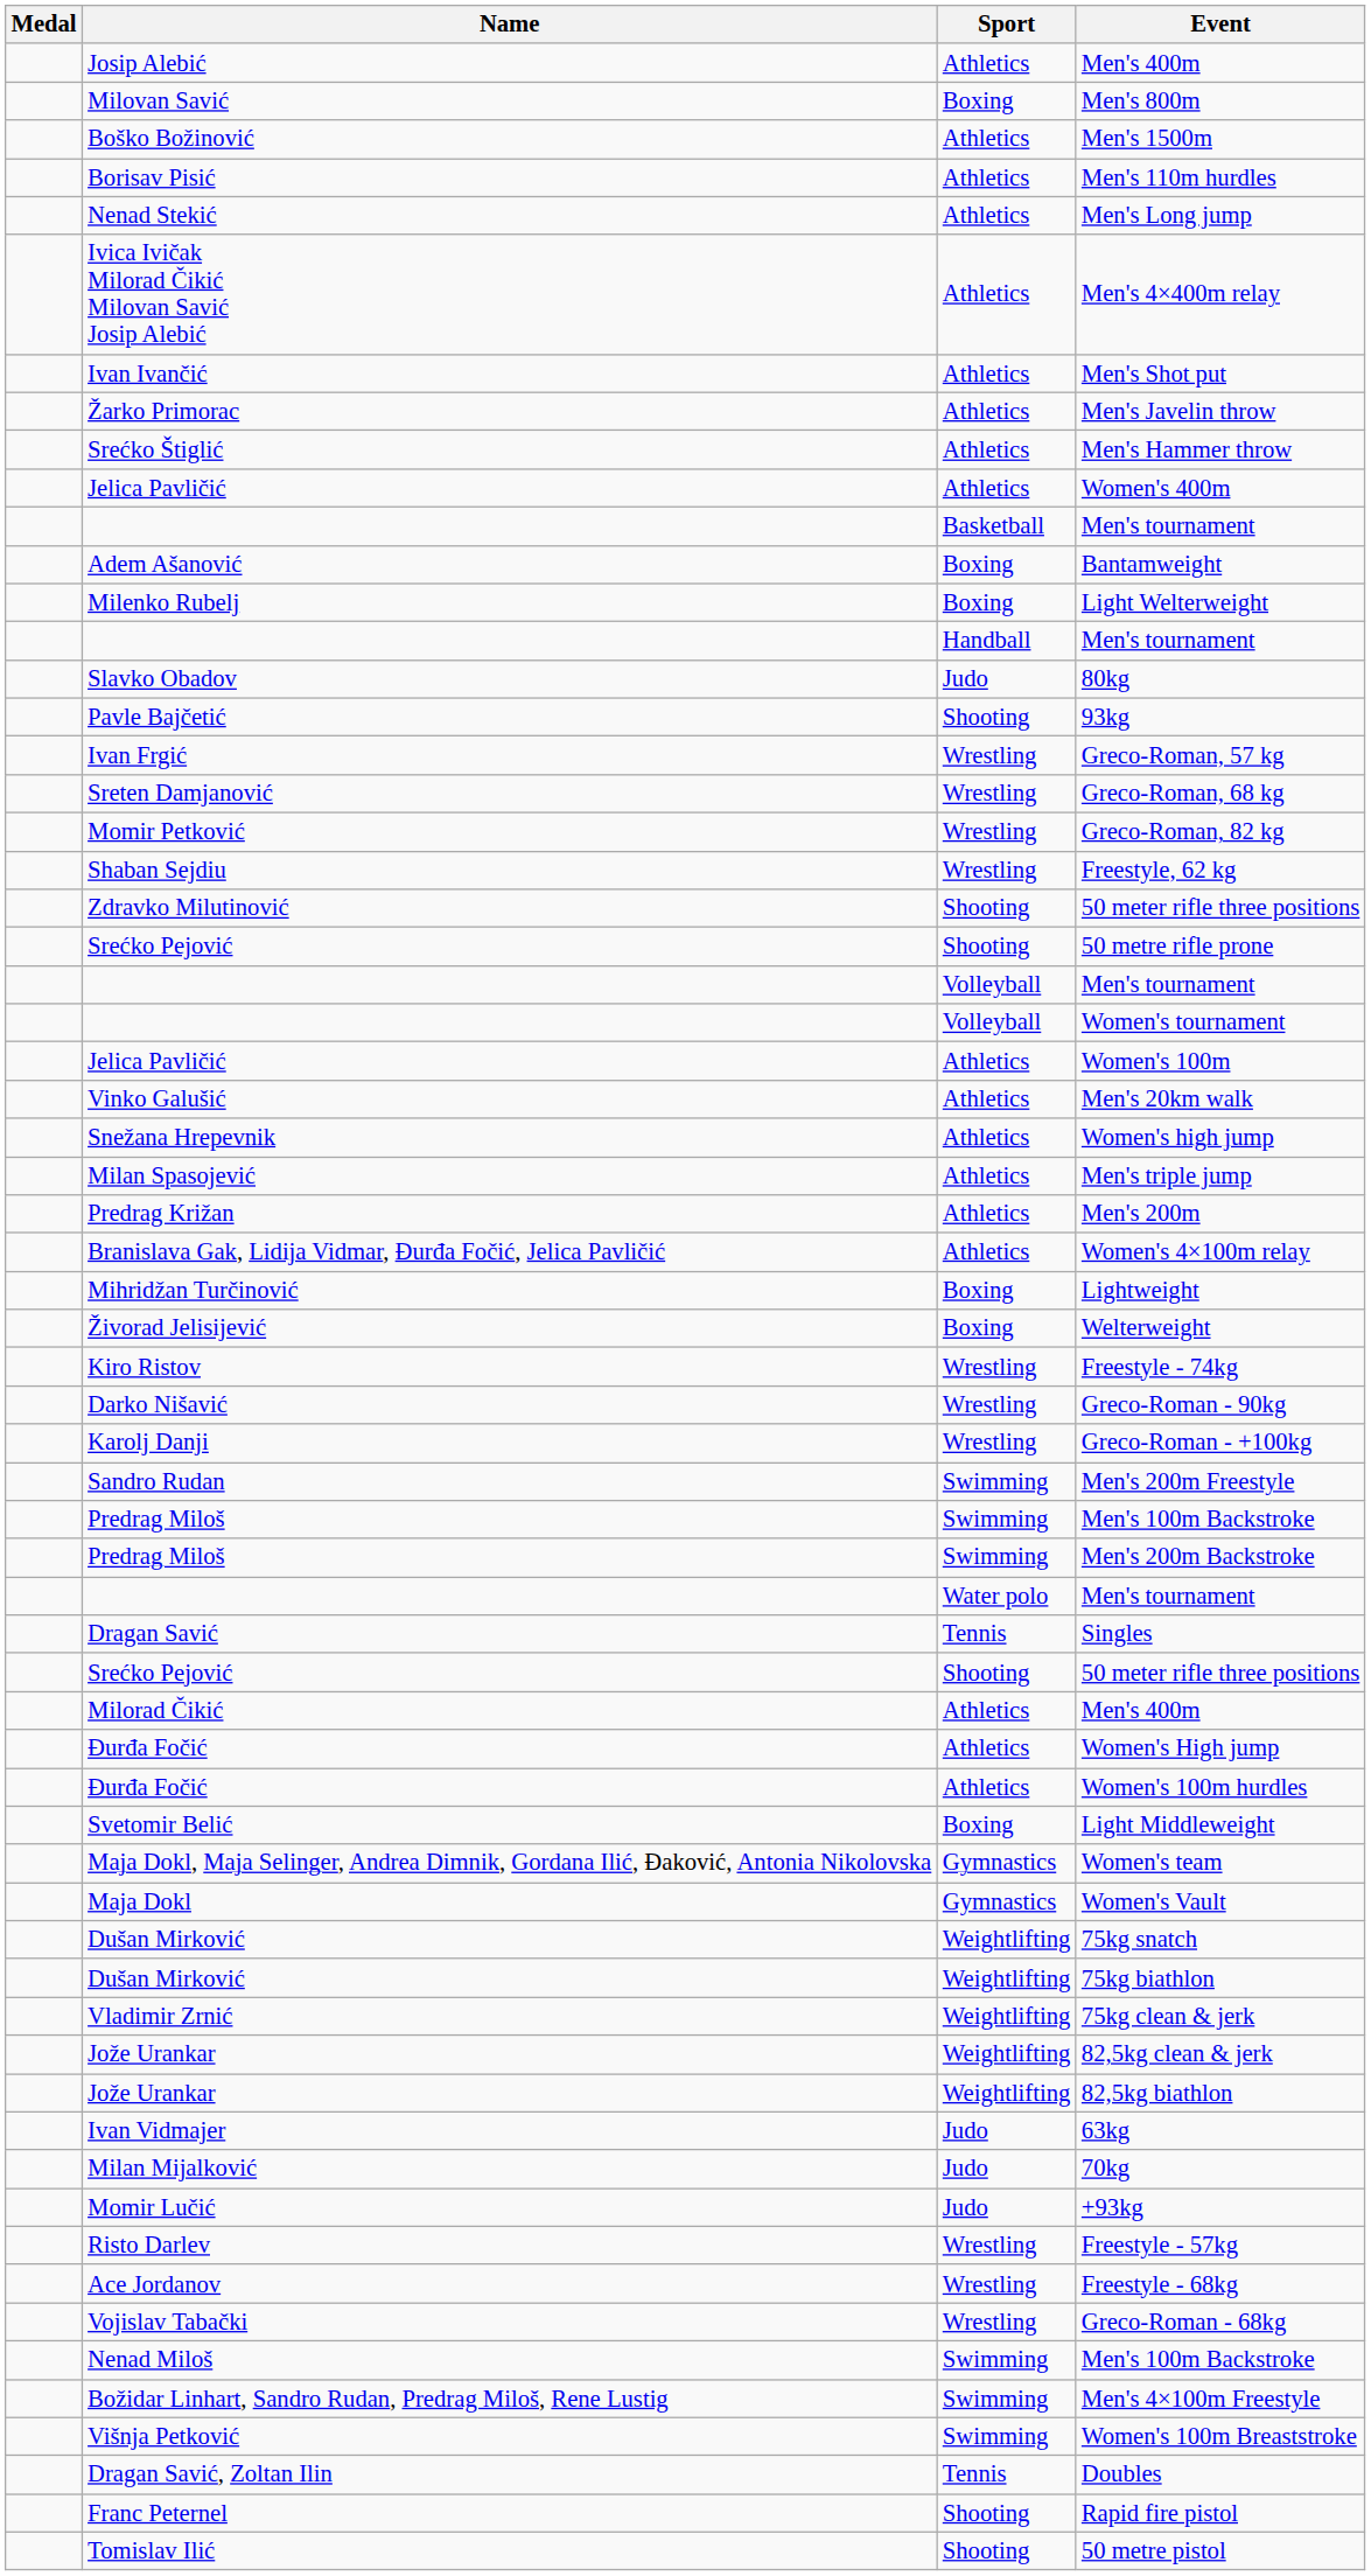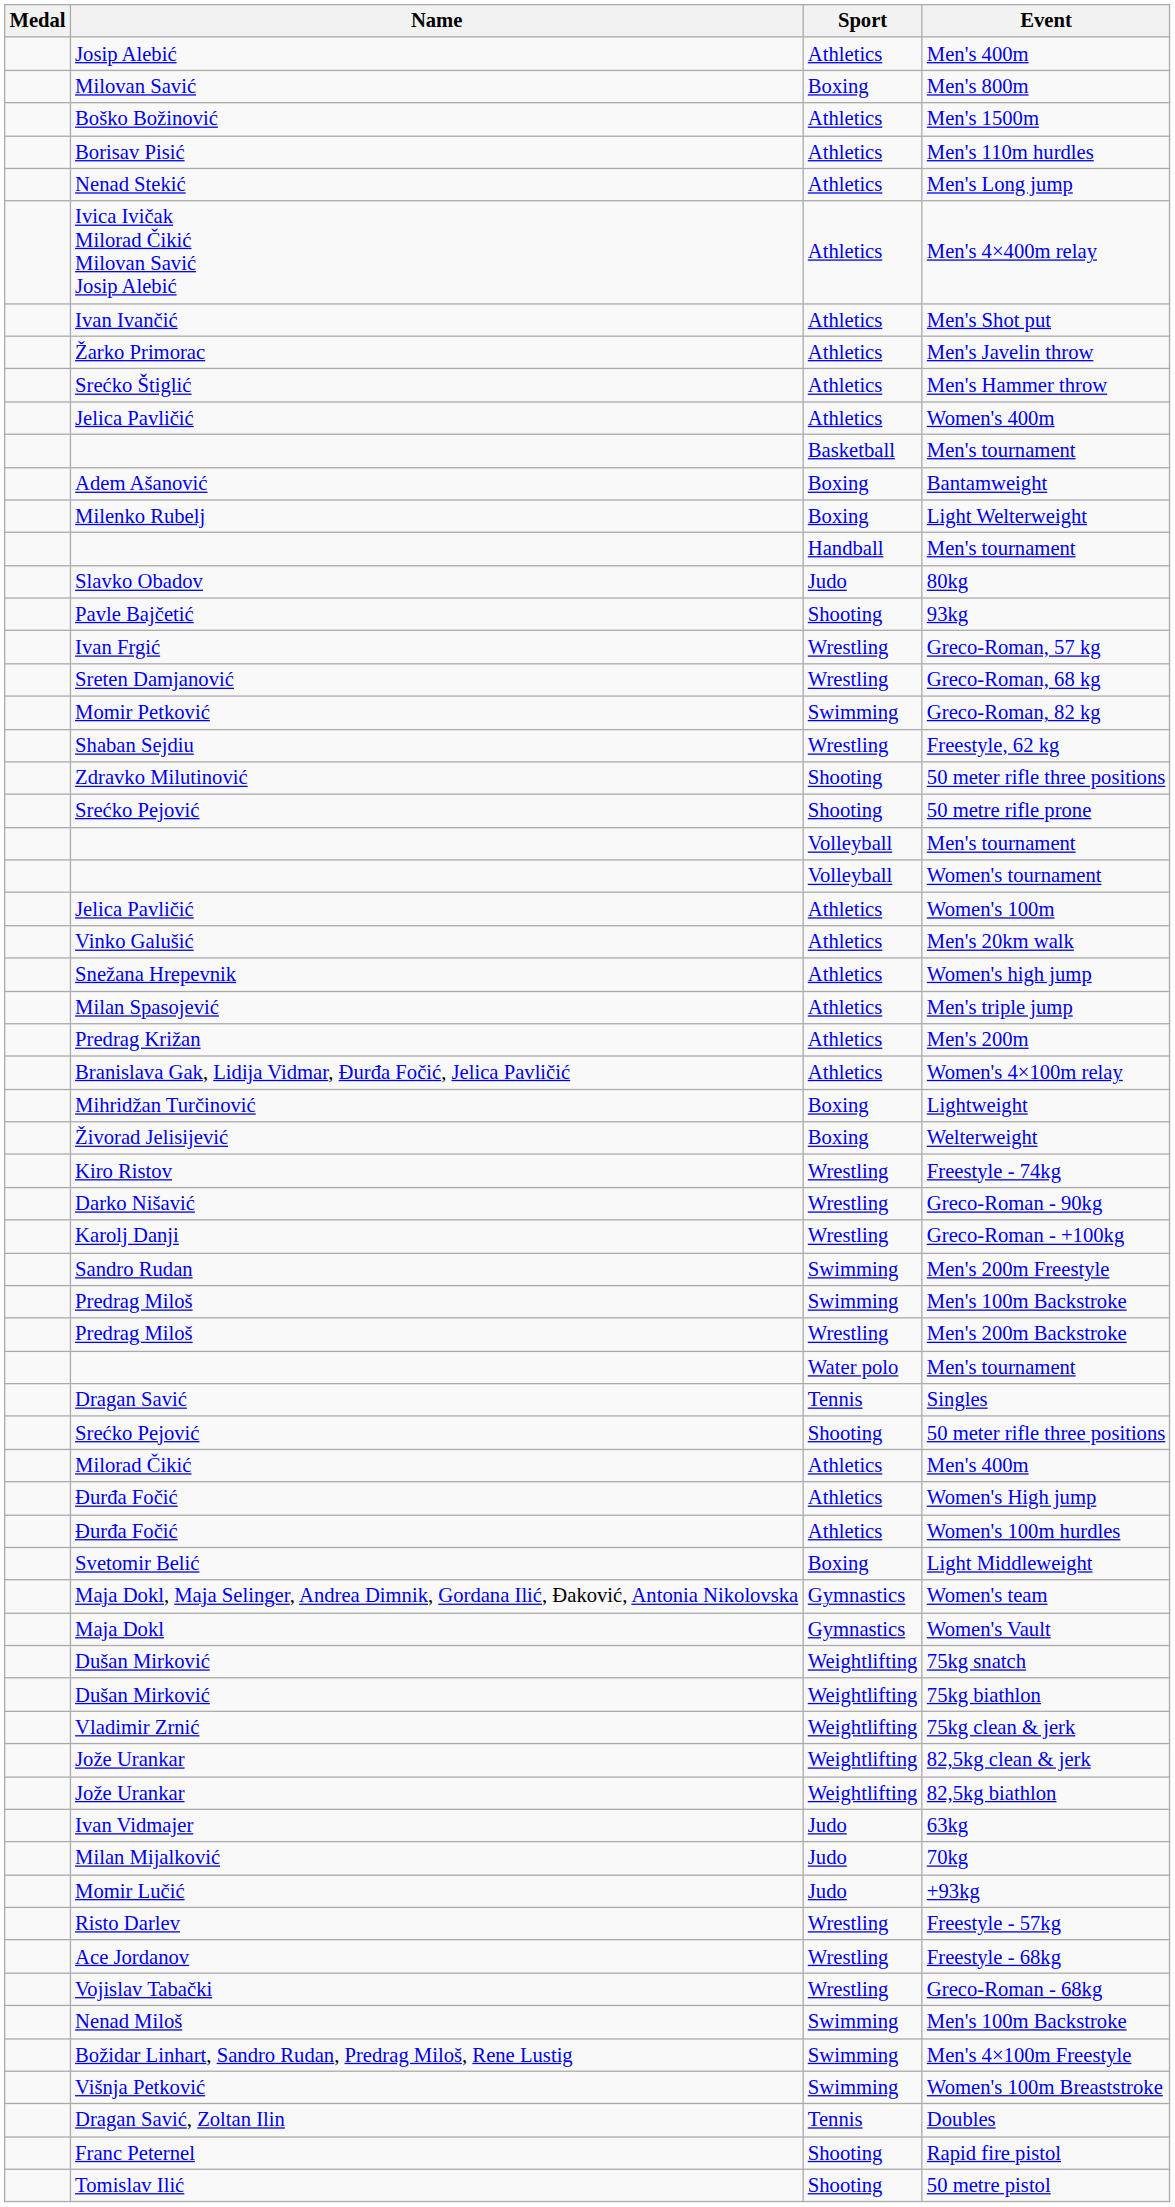 <table class="wikitable sortable">
 <tr>
 <th>Medal</th>
 <th>Name</th>
 <th>Sport</th>
 <th>Event</th>
 </tr>
 <tr>
 <td></td>
 <td><a href='#'>Josip Alebić</a></td>
 <td> <a href='#'>Athletics</a></td>
 <td><a href='#'>Men's 400m</a></td>
 </tr>
 <tr>
 <td></td>
 <td><a href='#'>Milovan Savić</a></td>
 <td> <a href='#'>Boxing</a></td>
 <td><a href='#'>Men's 800m</a></td>
 </tr>
 <tr>
 <td></td>
 <td><a href='#'>Boško Božinović</a></td>
 <td> <a href='#'>Athletics</a></td>
 <td><a href='#'>Men's 1500m</a></td>
 </tr>
 <tr>
 <td></td>
 <td><a href='#'>Borisav Pisić</a></td>
 <td> <a href='#'>Athletics</a></td>
 <td><a href='#'>Men's 110m hurdles</a></td>
 </tr>
 <tr>
 <td></td>
 <td><a href='#'>Nenad Stekić</a></td>
 <td> <a href='#'>Athletics</a></td>
 <td><a href='#'>Men's Long jump</a></td>
 </tr>
 <tr>
 <td></td>
 <td><a href='#'>Ivica Ivičak</a><br><a href='#'>Milorad Čikić</a><br><a href='#'>Milovan Savić</a><br><a href='#'>Josip Alebić</a></td>
 <td> <a href='#'>Athletics</a></td>
 <td><a href='#'>Men's 4×400m relay</a></td>
 </tr>
 <tr>
 <td></td>
 <td><a href='#'>Ivan Ivančić</a></td>
 <td> <a href='#'>Athletics</a></td>
 <td><a href='#'>Men's Shot put</a></td>
 </tr>
 <tr>
 <td></td>
 <td><a href='#'>Žarko Primorac</a></td>
 <td> <a href='#'>Athletics</a></td>
 <td><a href='#'>Men's Javelin throw</a></td>
 </tr>
 <tr>
 <td></td>
 <td><a href='#'>Srećko Štiglić</a></td>
 <td> <a href='#'>Athletics</a></td>
 <td><a href='#'>Men's Hammer throw</a></td>
 </tr>
 <tr>
 <td></td>
 <td><a href='#'>Jelica Pavličić</a></td>
 <td> <a href='#'>Athletics</a></td>
 <td><a href='#'>Women's 400m</a></td>
 </tr>
 <tr>
 <td></td>
 <td><br></td>
 <td> <a href='#'>Basketball</a></td>
 <td><a href='#'>Men's tournament</a></td>
 </tr>
 <tr>
 <td></td>
 <td><a href='#'>Adem Ašanović</a></td>
 <td> <a href='#'>Boxing</a></td>
 <td><a href='#'>Bantamweight</a></td>
 </tr>
 <tr>
 <td></td>
 <td><a href='#'>Milenko Rubelj</a></td>
 <td> <a href='#'>Boxing</a></td>
 <td><a href='#'>Light Welterweight</a></td>
 </tr>
 <tr>
 <td></td>
 <td><br></td>
 <td> <a href='#'>Handball</a></td>
 <td><a href='#'>Men's tournament</a></td>
 </tr>
 <tr>
 <td></td>
 <td><a href='#'>Slavko Obadov</a></td>
 <td> <a href='#'>Judo</a></td>
 <td><a href='#'>80kg</a></td>
 </tr>
 <tr>
 <td></td>
 <td><a href='#'>Pavle Bajčetić</a></td>
 <td> <a href='#'>Shooting</a></td>
 <td><a href='#'>93kg</a></td>
 </tr>
 <tr>
 <td></td>
 <td><a href='#'>Ivan Frgić</a></td>
 <td> <a href='#'>Wrestling</a></td>
 <td><a href='#'>Greco-Roman, 57 kg</a></td>
 </tr>
 <tr>
 <td></td>
 <td><a href='#'>Sreten Damjanović</a></td>
 <td> <a href='#'>Wrestling</a></td>
 <td><a href='#'>Greco-Roman, 68 kg</a></td>
 </tr>
 <tr>
 <td></td>
 <td><a href='#'>Momir Petković</a></td>
-<td> <a href='#'>Wrestling</a></td>
+<td> <a href='#'>Swimming</a></td>
 <td><a href='#'>Greco-Roman, 82 kg</a></td>
 </tr>
 <tr>
 <td></td>
 <td><a href='#'>Shaban Sejdiu</a></td>
 <td> <a href='#'>Wrestling</a></td>
 <td><a href='#'>Freestyle, 62 kg</a></td>
 </tr>
 <tr>
 <td></td>
 <td><a href='#'>Zdravko Milutinović</a></td>
 <td> <a href='#'>Shooting</a></td>
 <td><a href='#'>50 meter rifle three positions</a></td>
 </tr>
 <tr>
 <td></td>
 <td><a href='#'>Srećko Pejović</a></td>
 <td> <a href='#'>Shooting</a></td>
 <td><a href='#'>50 metre rifle prone</a></td>
 </tr>
 <tr>
 <td></td>
 <td><br></td>
 <td> <a href='#'>Volleyball</a></td>
 <td><a href='#'>Men's tournament</a></td>
 </tr>
 <tr>
 <td></td>
 <td><br></td>
 <td> <a href='#'>Volleyball</a></td>
 <td><a href='#'>Women's tournament</a></td>
 </tr>
 <tr>
 <td></td>
 <td><a href='#'>Jelica Pavličić</a></td>
 <td> <a href='#'>Athletics</a></td>
 <td><a href='#'>Women's 100m</a></td>
 </tr>
 <tr>
 <td></td>
 <td><a href='#'>Vinko Galušić</a></td>
 <td> <a href='#'>Athletics</a></td>
 <td><a href='#'>Men's 20km walk</a></td>
 </tr>
 <tr>
 <td></td>
 <td><a href='#'>Snežana Hrepevnik</a></td>
 <td> <a href='#'>Athletics</a></td>
 <td><a href='#'>Women's high jump</a></td>
 </tr>
 <tr>
 <td></td>
 <td><a href='#'>Milan Spasojević</a></td>
 <td> <a href='#'>Athletics</a></td>
 <td><a href='#'>Men's triple jump</a></td>
 </tr>
 <tr>
 <td></td>
 <td><a href='#'>Predrag Križan</a></td>
 <td> <a href='#'>Athletics</a></td>
 <td><a href='#'>Men's 200m</a></td>
 </tr>
 <tr>
 <td></td>
 <td><a href='#'>Branislava Gak</a>, <a href='#'>Lidija Vidmar</a>, <a href='#'>Đurđa Fočić</a>, <a href='#'>Jelica Pavličić</a></td>
 <td> <a href='#'>Athletics</a></td>
 <td><a href='#'>Women's 4×100m relay</a></td>
 </tr>
 <tr>
 <td></td>
 <td><a href='#'>Mihridžan Turčinović</a></td>
 <td> <a href='#'>Boxing</a></td>
 <td><a href='#'>Lightweight</a></td>
 </tr>
 <tr>
 <td></td>
 <td><a href='#'>Živorad Jelisijević</a></td>
 <td> <a href='#'>Boxing</a></td>
 <td><a href='#'>Welterweight</a></td>
 </tr>
 <tr>
 <td></td>
 <td><a href='#'>Kiro Ristov</a></td>
 <td> <a href='#'>Wrestling</a></td>
 <td><a href='#'>Freestyle - 74kg</a></td>
 </tr>
 <tr>
 <td></td>
 <td><a href='#'>Darko Nišavić</a></td>
 <td> <a href='#'>Wrestling</a></td>
 <td><a href='#'>Greco-Roman - 90kg</a></td>
 </tr>
 <tr>
 <td></td>
 <td><a href='#'>Karolj Danji</a></td>
 <td> <a href='#'>Wrestling</a></td>
 <td><a href='#'>Greco-Roman - +100kg</a></td>
 </tr>
 <tr>
 <td></td>
 <td><a href='#'>Sandro Rudan</a></td>
 <td> <a href='#'>Swimming</a></td>
 <td><a href='#'>Men's 200m Freestyle</a></td>
 </tr>
 <tr>
 <td></td>
 <td><a href='#'>Predrag Miloš</a></td>
 <td> <a href='#'>Swimming</a></td>
 <td><a href='#'>Men's 100m Backstroke</a></td>
 </tr>
 <tr>
 <td></td>
 <td><a href='#'>Predrag Miloš</a></td>
-<td> <a href='#'>Swimming</a></td>
+<td> <a href='#'>Wrestling</a></td>
 <td><a href='#'>Men's 200m Backstroke</a></td>
 </tr>
 <tr>
 <td></td>
 <td><br></td>
 <td> <a href='#'>Water polo</a></td>
 <td><a href='#'>Men's tournament</a></td>
 </tr>
 <tr>
 <td></td>
 <td><a href='#'>Dragan Savić</a></td>
 <td> <a href='#'>Tennis</a></td>
 <td><a href='#'>Singles</a></td>
 </tr>
 <tr>
 <td></td>
 <td><a href='#'>Srećko Pejović</a></td>
 <td> <a href='#'>Shooting</a></td>
 <td><a href='#'>50 meter rifle three positions</a></td>
 </tr>
 <tr>
 <td></td>
 <td><a href='#'>Milorad Čikić</a></td>
 <td> <a href='#'>Athletics</a></td>
 <td><a href='#'>Men's 400m</a></td>
 </tr>
 <tr>
 <td></td>
 <td><a href='#'>Đurđa Fočić</a></td>
 <td> <a href='#'>Athletics</a></td>
 <td><a href='#'>Women's High jump</a></td>
 </tr>
 <tr>
 <td></td>
 <td><a href='#'>Đurđa Fočić</a></td>
 <td> <a href='#'>Athletics</a></td>
 <td><a href='#'>Women's 100m hurdles</a></td>
 </tr>
 <tr>
 <td></td>
 <td><a href='#'>Svetomir Belić</a></td>
 <td> <a href='#'>Boxing</a></td>
 <td><a href='#'>Light Middleweight</a></td>
 </tr>
 <tr>
 <td></td>
 <td><a href='#'>Maja Dokl</a>, <a href='#'>Maja Selinger</a>, <a href='#'>Andrea Dimnik</a>, <a href='#'>Gordana Ilić</a>, Đaković, <a href='#'>Antonia Nikolovska</a></td>
 <td> <a href='#'>Gymnastics</a></td>
 <td><a href='#'>Women's team</a></td>
 </tr>
 <tr>
 <td></td>
 <td><a href='#'>Maja Dokl</a></td>
 <td> <a href='#'>Gymnastics</a></td>
 <td><a href='#'>Women's Vault</a></td>
 </tr>
 <tr>
 <td></td>
 <td><a href='#'>Dušan Mirković</a></td>
 <td> <a href='#'>Weightlifting</a></td>
 <td><a href='#'>75kg snatch</a></td>
 </tr>
 <tr>
 <td></td>
 <td><a href='#'>Dušan Mirković</a></td>
 <td> <a href='#'>Weightlifting</a></td>
 <td><a href='#'>75kg biathlon</a></td>
 </tr>
 <tr>
 <td></td>
 <td><a href='#'>Vladimir Zrnić</a></td>
 <td> <a href='#'>Weightlifting</a></td>
 <td><a href='#'>75kg clean & jerk</a></td>
 </tr>
 <tr>
 <td></td>
 <td><a href='#'>Jože Urankar</a></td>
 <td> <a href='#'>Weightlifting</a></td>
 <td><a href='#'>82,5kg clean & jerk</a></td>
 </tr>
 <tr>
 <td></td>
 <td><a href='#'>Jože Urankar</a></td>
 <td> <a href='#'>Weightlifting</a></td>
 <td><a href='#'>82,5kg biathlon</a></td>
 </tr>
 <tr>
 <td></td>
 <td><a href='#'>Ivan Vidmajer</a></td>
 <td> <a href='#'>Judo</a></td>
 <td><a href='#'>63kg</a></td>
 </tr>
 <tr>
 <td></td>
 <td><a href='#'>Milan Mijalković</a></td>
 <td> <a href='#'>Judo</a></td>
 <td><a href='#'>70kg</a></td>
 </tr>
 <tr>
 <td></td>
 <td><a href='#'>Momir Lučić</a></td>
 <td> <a href='#'>Judo</a></td>
 <td><a href='#'>+93kg</a></td>
 </tr>
 <tr>
 <td></td>
 <td><a href='#'>Risto Darlev</a></td>
 <td> <a href='#'>Wrestling</a></td>
 <td><a href='#'>Freestyle - 57kg</a></td>
 </tr>
 <tr>
 <td></td>
 <td><a href='#'>Ace Jordanov</a></td>
 <td> <a href='#'>Wrestling</a></td>
 <td><a href='#'>Freestyle - 68kg</a></td>
 </tr>
 <tr>
 <td></td>
 <td><a href='#'>Vojislav Tabački</a></td>
 <td> <a href='#'>Wrestling</a></td>
 <td><a href='#'>Greco-Roman - 68kg</a></td>
 </tr>
 <tr>
 <td></td>
 <td><a href='#'>Nenad Miloš</a></td>
 <td> <a href='#'>Swimming</a></td>
 <td><a href='#'>Men's 100m Backstroke</a></td>
 </tr>
 <tr>
 <td></td>
 <td><a href='#'>Božidar Linhart</a>, <a href='#'>Sandro Rudan</a>, <a href='#'>Predrag Miloš</a>, <a href='#'>Rene Lustig</a></td>
 <td> <a href='#'>Swimming</a></td>
 <td><a href='#'>Men's 4×100m Freestyle</a></td>
 </tr>
 <tr>
 <td></td>
 <td><a href='#'>Višnja Petković</a></td>
 <td> <a href='#'>Swimming</a></td>
 <td><a href='#'>Women's 100m Breaststroke</a></td>
 </tr>
 <tr>
 <td></td>
 <td><a href='#'>Dragan Savić</a>, <a href='#'>Zoltan Ilin</a></td>
 <td> <a href='#'>Tennis</a></td>
 <td><a href='#'>Doubles</a></td>
 </tr>
 <tr>
 <td></td>
 <td><a href='#'>Franc Peternel</a></td>
 <td> <a href='#'>Shooting</a></td>
 <td><a href='#'>Rapid fire pistol</a></td>
 </tr>
 <tr>
 <td></td>
 <td><a href='#'>Tomislav Ilić</a></td>
 <td> <a href='#'>Shooting</a></td>
 <td><a href='#'>50 metre pistol</a></td>
 </tr>
 </table>
